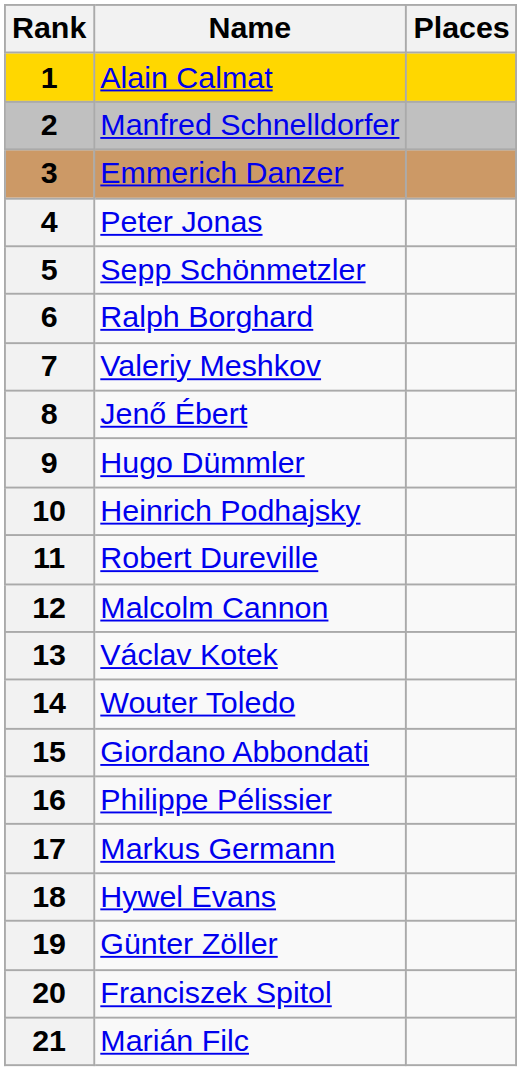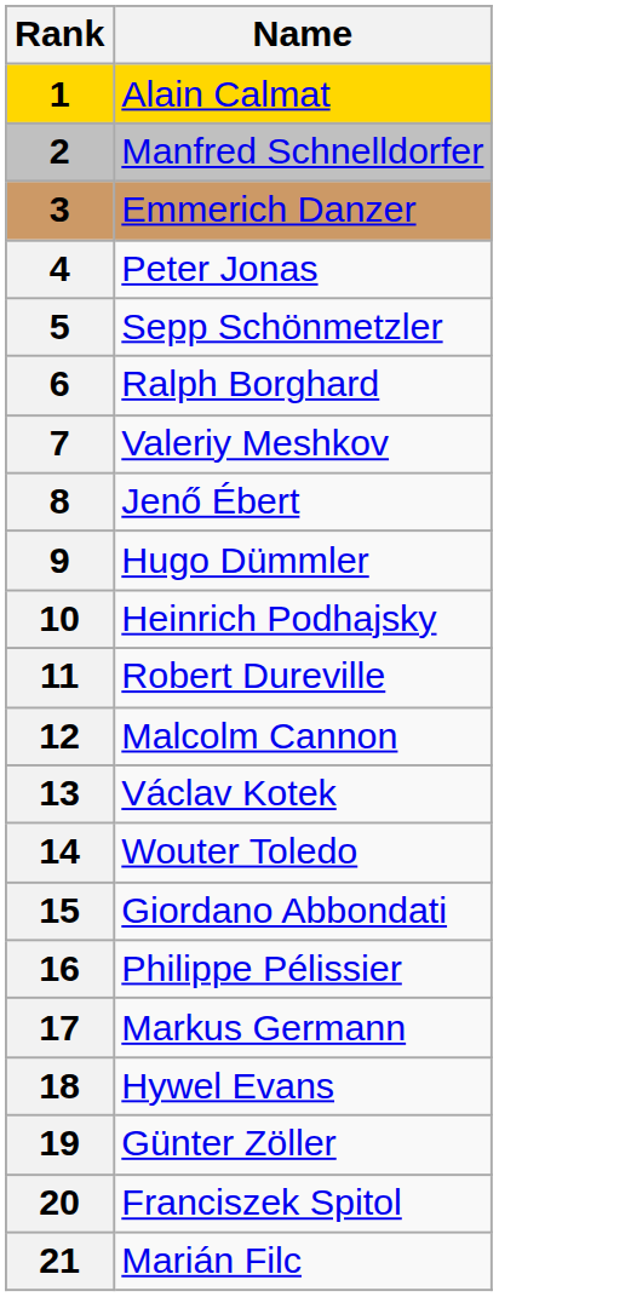 <table class="wikitable">
 <tr>
 <th>Rank</th>
 <th>Name</th>
-<th>Places</th>
 </tr>
 <tr bgcolor="gold">
 <td align="center"><strong>1</strong></td>
 <td> <a href='#'>Alain Calmat</a></td>
-<td></td>
 </tr>
 <tr bgcolor="silver">
 <td align="center"><strong>2</strong></td>
 <td> <a href='#'>Manfred Schnelldorfer</a></td>
-<td></td>
 </tr>
 <tr bgcolor="cc9966">
 <td align="center"><strong>3</strong></td>
 <td> <a href='#'>Emmerich Danzer</a></td>
-<td></td>
 </tr>
 <tr>
 <th>4</th>
 <td> <a href='#'>Peter Jonas</a></td>
-<td></td>
 </tr>
 <tr>
 <th>5</th>
 <td> <a href='#'>Sepp Schönmetzler</a></td>
-<td></td>
 </tr>
 <tr>
 <th>6</th>
 <td> <a href='#'>Ralph Borghard</a></td>
-<td></td>
 </tr>
 <tr>
 <th>7</th>
 <td> <a href='#'>Valeriy Meshkov</a></td>
-<td></td>
 </tr>
 <tr>
 <th>8</th>
 <td> <a href='#'>Jenő Ébert</a></td>
-<td></td>
 </tr>
 <tr>
 <th>9</th>
 <td> <a href='#'>Hugo Dümmler</a></td>
-<td></td>
 </tr>
 <tr>
 <th>10</th>
 <td> <a href='#'>Heinrich Podhajsky</a></td>
-<td></td>
 </tr>
 <tr>
 <th>11</th>
 <td> <a href='#'>Robert Dureville</a></td>
-<td></td>
 </tr>
 <tr>
 <th>12</th>
 <td> <a href='#'>Malcolm Cannon</a></td>
-<td></td>
 </tr>
 <tr>
 <th>13</th>
 <td> <a href='#'>Václav Kotek</a></td>
-<td></td>
 </tr>
 <tr>
 <th>14</th>
 <td> <a href='#'>Wouter Toledo</a></td>
-<td></td>
 </tr>
 <tr>
 <th>15</th>
 <td> <a href='#'>Giordano Abbondati</a></td>
-<td></td>
 </tr>
 <tr>
 <th>16</th>
 <td> <a href='#'>Philippe Pélissier</a></td>
-<td></td>
 </tr>
 <tr>
 <th>17</th>
 <td> <a href='#'>Markus Germann</a></td>
-<td></td>
 </tr>
 <tr>
 <th>18</th>
 <td> <a href='#'>Hywel Evans</a></td>
-<td></td>
 </tr>
 <tr>
 <th>19</th>
 <td> <a href='#'>Günter Zöller</a></td>
-<td></td>
 </tr>
 <tr>
 <th>20</th>
 <td> <a href='#'>Franciszek Spitol</a></td>
-<td></td>
 </tr>
 <tr>
 <th>21</th>
 <td> <a href='#'>Marián Filc</a></td>
-<td></td>
 </tr>
 </table>
